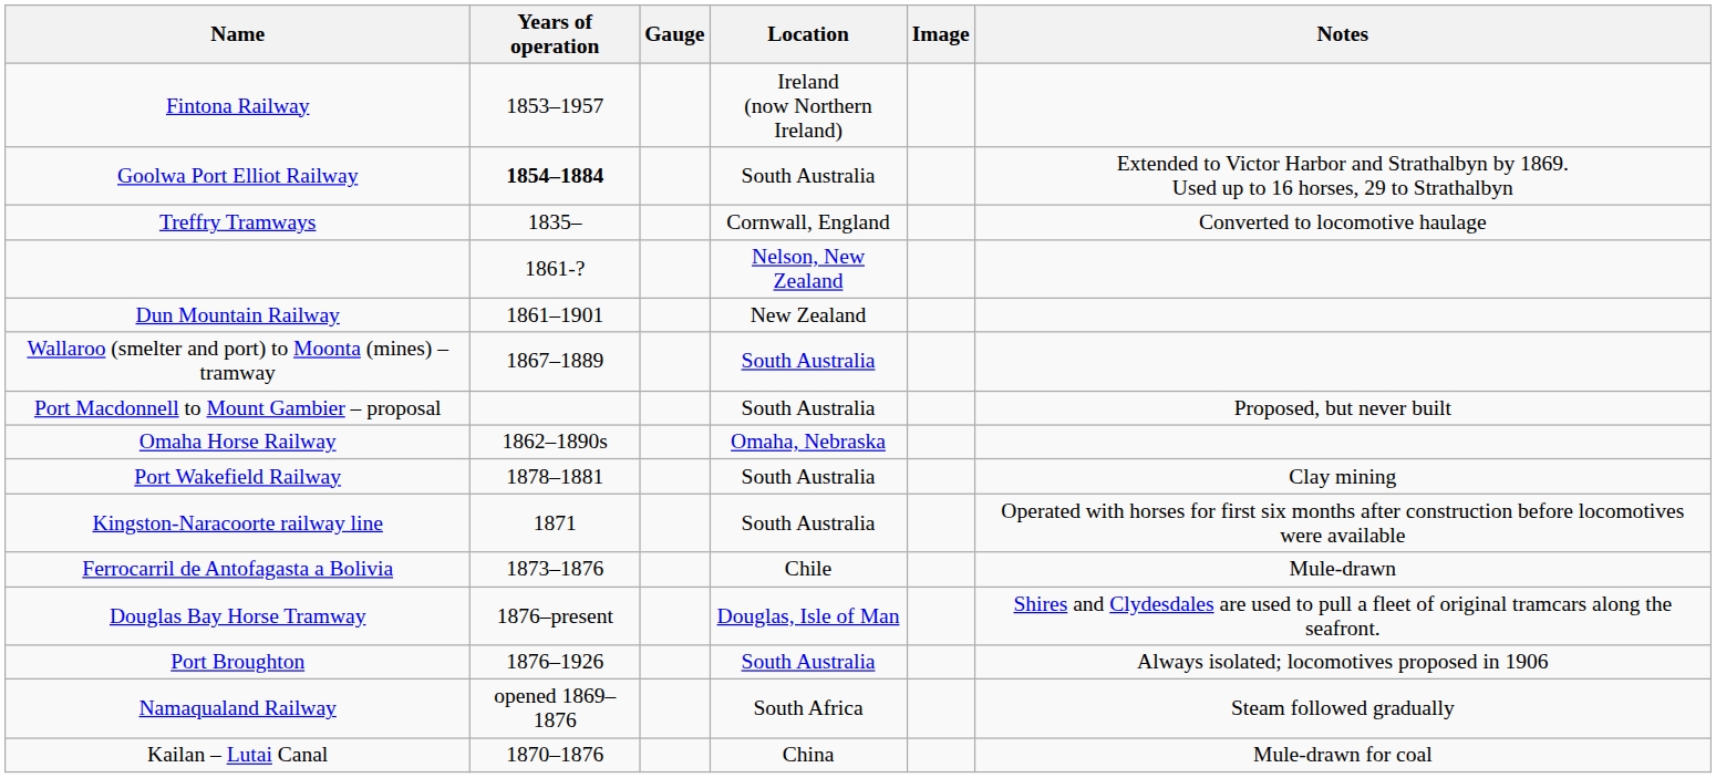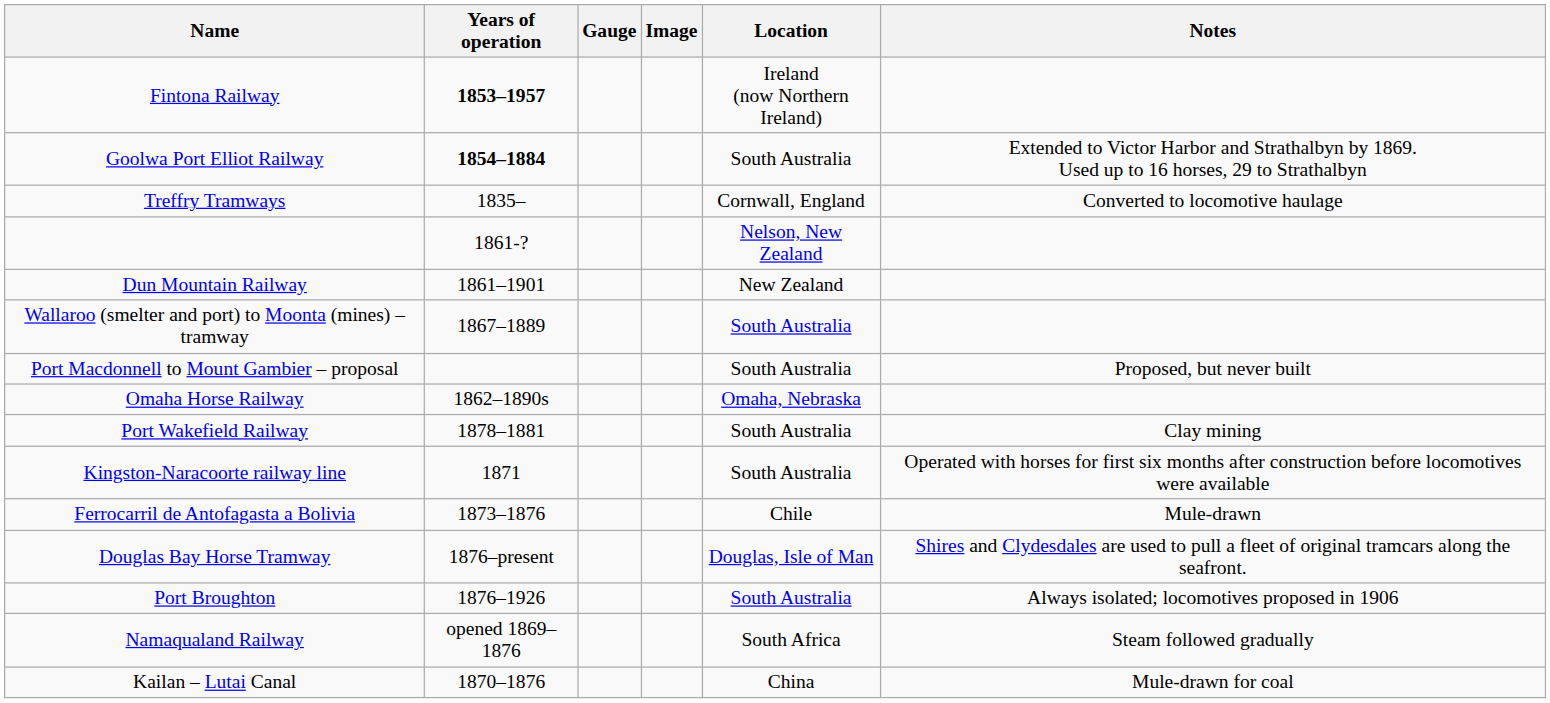 <table class="sortable wikitable" style="margin: 0 auto; text-align:center;"|+ style="margin:inherit; padding-bottom:0.25em">
 <tr>
 <th>Name</th>
 <th>Years of operation</th>
 <th>Gauge</th>
+<th class=unsortable>Image</th>
 <th>Location</th>
-<th class=unsortable>Image</th>
 <th class=unsortable>Notes</th>
 </tr>
 <tr>
 <td><a href='#'>Fintona Railway</a></td>
-<td>1853–1957</td>
+<td><strong>1853–1957</strong></td>
+<td></td>
 <td></td>
 <td>Ireland<br>(now Northern Ireland)</td>
-<td></td>
 <td></td>
 </tr>
 <tr>
 <td><a href='#'>Goolwa Port Elliot Railway</a></td>
 <td><strong>1854–1884</strong></td>
 <td></td>
+<td></td>
 <td>South Australia</td>
-<td></td>
 <td>Extended to Victor Harbor and Strathalbyn by 1869.<br>Used up to 16 horses, 29 to Strathalbyn</td>
 </tr>
 <tr>
 <td><a href='#'>Treffry Tramways</a></td>
 <td>1835–</td>
 <td></td>
+<td></td>
 <td>Cornwall, England</td>
-<td></td>
 <td>Converted to locomotive haulage</td>
 </tr>
 <tr>
 <td></td>
 <td>1861-?</td>
 <td></td>
+<td></td>
 <td><a href='#'>Nelson, New Zealand</a></td>
-<td></td>
 <td></td>
 </tr>
 <tr>
 <td><a href='#'>Dun Mountain Railway</a></td>
 <td>1861–1901</td>
 <td></td>
+<td></td>
 <td>New Zealand</td>
-<td></td>
 <td></td>
 </tr>
 <tr>
 <td><a href='#'>Wallaroo</a> (smelter and port) to <a href='#'>Moonta</a> (mines) – tramway</td>
 <td>1867–1889</td>
 <td></td>
+<td></td>
 <td><a href='#'>South Australia</a></td>
-<td></td>
 <td></td>
 </tr>
 <tr>
 <td><a href='#'>Port Macdonnell</a> to <a href='#'>Mount Gambier</a> – proposal</td>
 <td></td>
 <td></td>
+<td></td>
 <td>South Australia</td>
-<td></td>
 <td>Proposed, but never built</td>
 </tr>
 <tr>
 <td><a href='#'>Omaha Horse Railway</a></td>
 <td>1862–1890s</td>
 <td></td>
+<td></td>
 <td><a href='#'>Omaha, Nebraska</a></td>
-<td></td>
 <td></td>
 </tr>
 <tr>
 <td><a href='#'>Port Wakefield Railway</a></td>
 <td>1878–1881</td>
 <td></td>
+<td></td>
 <td>South Australia</td>
-<td></td>
 <td>Clay mining</td>
 </tr>
 <tr>
 <td><a href='#'>Kingston-Naracoorte railway line</a></td>
 <td>1871</td>
 <td></td>
+<td></td>
 <td>South Australia</td>
-<td></td>
 <td>Operated with horses for first six months after construction before locomotives were available</td>
 </tr>
 <tr>
 <td><a href='#'>Ferrocarril de Antofagasta a Bolivia</a></td>
 <td>1873–1876</td>
 <td></td>
+<td></td>
 <td>Chile</td>
-<td></td>
 <td>Mule-drawn</td>
 </tr>
 <tr>
 <td><a href='#'>Douglas Bay Horse Tramway</a></td>
 <td>1876–present</td>
 <td></td>
+<td></td>
 <td><a href='#'>Douglas, Isle of Man</a></td>
-<td></td>
 <td><a href='#'>Shires</a> and <a href='#'>Clydesdales</a> are used to pull a fleet of original tramcars along the seafront.</td>
 </tr>
 <tr>
 <td><a href='#'>Port Broughton</a></td>
 <td>1876–1926</td>
 <td></td>
+<td></td>
 <td><a href='#'>South Australia</a></td>
-<td></td>
 <td>Always isolated; locomotives proposed in 1906</td>
 </tr>
 <tr>
 <td><a href='#'>Namaqualand Railway</a></td>
 <td>opened 1869–1876</td>
 <td></td>
+<td></td>
 <td>South Africa</td>
-<td></td>
 <td>Steam followed gradually</td>
 </tr>
 <tr>
 <td>Kailan – <a href='#'>Lutai</a> Canal</td>
 <td>1870–1876</td>
 <td></td>
+<td></td>
 <td>China</td>
-<td></td>
 <td>Mule-drawn for coal</td>
 </tr>
 </table>
